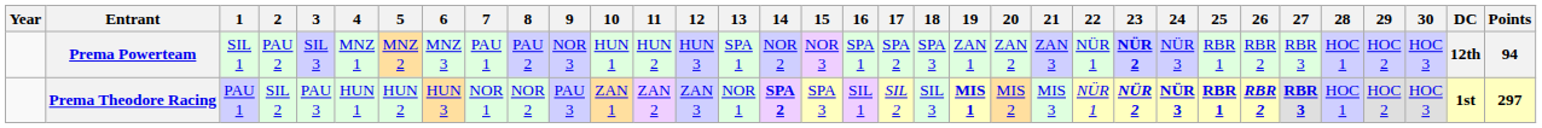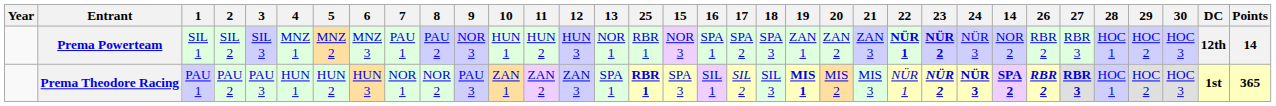 <table class="wikitable" style="text-align:center; font-size:85%">
 <tr>
 <th>Year</th>
 <th>Entrant</th>
 <th>1</th>
 <th>2</th>
 <th>3</th>
 <th>4</th>
 <th>5</th>
 <th>6</th>
 <th>7</th>
 <th>8</th>
 <th>9</th>
 <th>10</th>
 <th>11</th>
 <th>12</th>
 <th>13</th>
-<th>14</th>
+<th>25</th>
 <th>15</th>
 <th>16</th>
 <th>17</th>
 <th>18</th>
 <th>19</th>
 <th>20</th>
 <th>21</th>
 <th>22</th>
 <th>23</th>
 <th>24</th>
-<th>25</th>
+<th>14</th>
 <th>26</th>
 <th>27</th>
 <th>28</th>
 <th>29</th>
 <th>30</th>
 <th>DC</th>
 <th>Points</th>
 </tr>
 <tr>
 <td></td>
 <th nowrap><a href='#'>Prema Powerteam</a></th>
 <td style="background:#DFFFDF;"><a href='#'>SIL<br>1</a><br></td>
-<td style="background:#DFFFDF;"><a href='#'>PAU<br>2</a><br></td>
+<td style="background:#DFFFDF;"><a href='#'>SIL<br>2</a><br></td>
 <td style="background:#CFCFFF;"><a href='#'>SIL<br>3</a><br></td>
 <td style="background:#DFFFDF;"><a href='#'>MNZ<br>1</a><br></td>
 <td style="background:#FFDF9F;"><a href='#'>MNZ<br>2</a><br></td>
 <td style="background:#DFFFDF;"><a href='#'>MNZ<br>3</a><br></td>
 <td style="background:#DFFFDF;"><a href='#'>PAU<br>1</a><br></td>
 <td style="background:#CFCFFF;"><a href='#'>PAU<br>2</a><br></td>
 <td style="background:#CFCFFF;"><a href='#'>NOR<br>3</a><br></td>
 <td style="background:#DFFFDF;"><a href='#'>HUN<br>1</a><br></td>
 <td style="background:#DFFFDF;"><a href='#'>HUN<br>2</a><br></td>
 <td style="background:#CFCFFF;"><a href='#'>HUN<br>3</a><br></td>
-<td style="background:#DFFFDF;"><a href='#'>SPA<br>1</a><br></td>
-<td style="background:#CFCFFF;"><a href='#'>NOR<br>2</a><br></td>
+<td style="background:#DFFFDF;"><a href='#'>NOR<br>1</a><br></td>
+<td style="background:#DFFFDF;"><a href='#'>RBR<br>1</a><br></td>
 <td style="background:#EFCFFF;"><a href='#'>NOR<br>3</a><br></td>
 <td style="background:#DFFFDF;"><a href='#'>SPA<br>1</a><br></td>
 <td style="background:#DFFFDF;"><a href='#'>SPA<br>2</a><br></td>
 <td style="background:#DFFFDF;"><a href='#'>SPA<br>3</a><br></td>
 <td style="background:#DFFFDF;"><a href='#'>ZAN<br>1</a><br></td>
 <td style="background:#DFFFDF;"><a href='#'>ZAN<br>2</a><br></td>
 <td style="background:#CFCFFF;"><a href='#'>ZAN<br>3</a><br></td>
-<td style="background:#DFFFDF;"><a href='#'>NÜR<br>1</a><br></td>
+<td style="background:#DFFFDF;"><strong><a href='#'>NÜR<br>1</a><br></strong></td>
 <td style="background:#CFCFFF;"><strong><a href='#'>NÜR<br>2</a><br></strong></td>
 <td style="background:#CFCFFF;"><a href='#'>NÜR<br>3</a><br></td>
-<td style="background:#DFFFDF;"><a href='#'>RBR<br>1</a><br></td>
+<td style="background:#CFCFFF;"><a href='#'>NOR<br>2</a><br></td>
 <td style="background:#DFFFDF;"><a href='#'>RBR<br>2</a><br></td>
 <td style="background:#DFFFDF;"><a href='#'>RBR<br>3</a><br></td>
 <td style="background:#CFCFFF;"><a href='#'>HOC<br>1</a><br></td>
 <td style="background:#CFCFFF;"><a href='#'>HOC<br>2</a><br></td>
 <td style="background:#CFCFFF;"><a href='#'>HOC<br>3</a><br></td>
 <th>12th</th>
-<th>94</th>
+<th>14</th>
 </tr>
 <tr>
 <td></td>
 <th nowrap><a href='#'>Prema Theodore Racing</a></th>
 <td style="background:#CFCFFF;"><a href='#'>PAU<br>1</a><br></td>
-<td style="background:#DFFFDF;"><a href='#'>SIL<br>2</a><br></td>
+<td style="background:#DFFFDF;"><a href='#'>PAU<br>2</a><br></td>
 <td style="background:#DFFFDF;"><a href='#'>PAU<br>3</a><br></td>
 <td style="background:#DFFFDF;"><a href='#'>HUN<br>1</a><br></td>
 <td style="background:#DFFFDF;"><a href='#'>HUN<br>2</a><br></td>
 <td style="background:#FFDF9F;"><a href='#'>HUN<br>3</a><br></td>
 <td style="background:#DFFFDF;"><a href='#'>NOR<br>1</a><br></td>
 <td style="background:#DFFFDF;"><a href='#'>NOR<br>2</a><br></td>
 <td style="background:#CFCFFF;"><a href='#'>PAU<br>3</a><br></td>
 <td style="background:#FFDF9F;"><a href='#'>ZAN<br>1</a><br></td>
 <td style="background:#EFCFFF;"><a href='#'>ZAN<br>2</a><br></td>
 <td style="background:#CFCFFF;"><a href='#'>ZAN<br>3</a><br></td>
-<td style="background:#DFFFDF;"><a href='#'>NOR<br>1</a><br></td>
-<td style="background:#EFCFFF;"><strong><a href='#'>SPA<br>2</a></strong><br></td>
+<td style="background:#DFFFDF;"><a href='#'>SPA<br>1</a><br></td>
+<td style="background:#FFFFBF;"><strong><a href='#'>RBR<br>1</a></strong><br></td>
 <td style="background:#FFFFBF;"><a href='#'>SPA<br>3</a><br></td>
 <td style="background:#EFCFFF;"><a href='#'>SIL<br>1</a><br></td>
 <td style="background:#FFFFBF;"><em><a href='#'>SIL<br>2</a></em><br></td>
 <td style="background:#DFFFDF;"><a href='#'>SIL<br>3</a><br></td>
 <td style="background:#FFFFBF;"><strong> <a href='#'>MIS<br>1</a></strong><br></td>
 <td style="background:#FFDF9F;"><a href='#'>MIS<br>2</a><br></td>
 <td style="background:#DFFFDF;"><a href='#'>MIS<br>3</a><br></td>
 <td style="background:#FFFFBF;"><em><a href='#'>NÜR<br>1</a></em><br></td>
 <td style="background:#FFFFBF;"><strong><em><a href='#'>NÜR<br>2</a></em></strong><br></td>
 <td style="background:#FFFFBF;"><strong><a href='#'>NÜR<br>3</a></strong><br></td>
-<td style="background:#FFFFBF;"><strong><a href='#'>RBR<br>1</a></strong><br></td>
+<td style="background:#EFCFFF;"><strong><a href='#'>SPA<br>2</a></strong><br></td>
 <td style="background:#FFFFBF;"><strong><em><a href='#'>RBR<br>2</a></em></strong><br></td>
 <td style="background:#DFDFDF;"><strong><a href='#'>RBR<br>3</a></strong><br></td>
 <td style="background:#CFCFFF;"><a href='#'>HOC<br>1</a><br></td>
 <td style="background:#DFDFDF;"><a href='#'>HOC<br>2</a><br></td>
 <td style="background:#DFDFDF;"><a href='#'>HOC<br>3</a><br></td>
 <td style="background:#FFFFBF;"><strong>1st</strong></td>
-<td style="background:#FFFFBF;"><strong>297</strong></td>
+<td style="background:#FFFFBF;"><strong>365</strong></td>
 </tr>
 </table>
